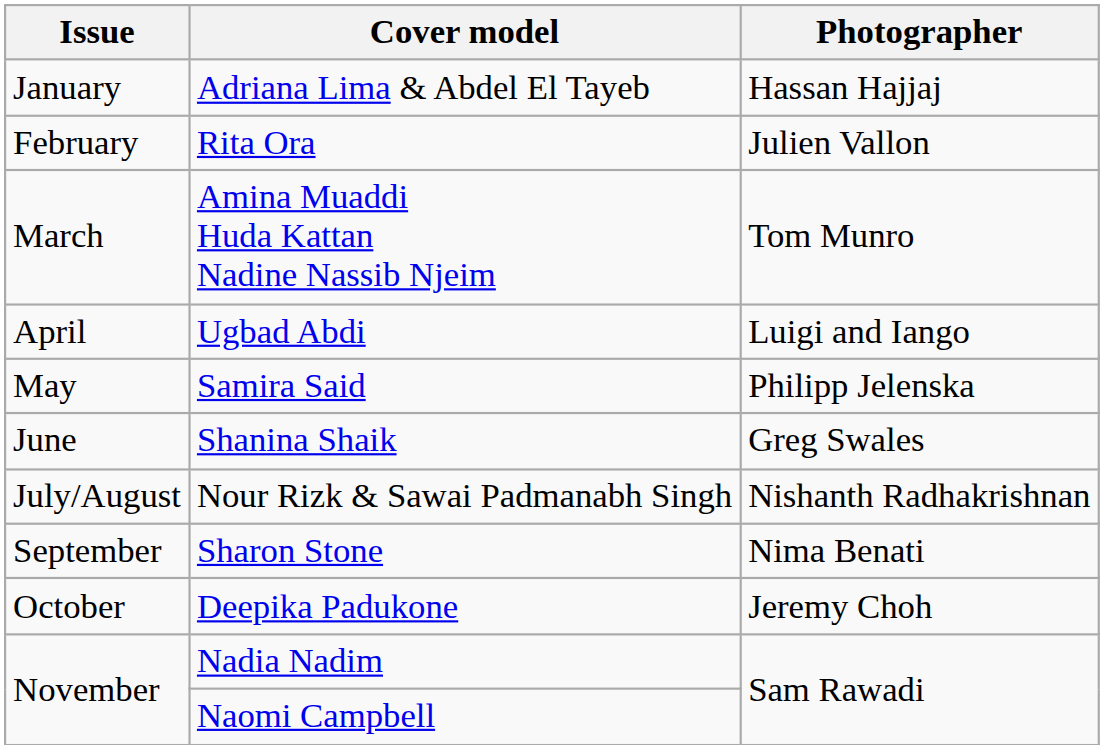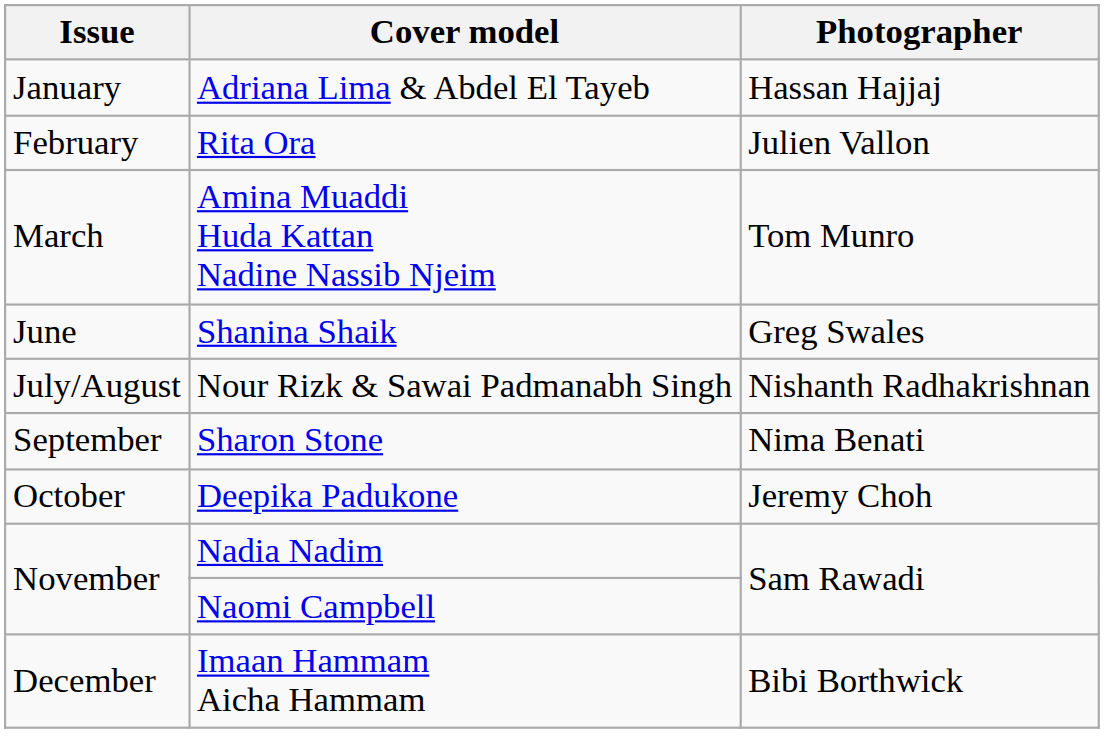 <table class="sortable wikitable">
 <tr>
 <th>Issue</th>
 <th>Cover model</th>
 <th>Photographer</th>
 </tr>
 <tr>
 <td>January</td>
 <td><a href='#'>Adriana Lima</a> & Abdel El Tayeb</td>
 <td>Hassan Hajjaj</td>
 </tr>
 <tr>
 <td>February</td>
 <td><a href='#'>Rita Ora</a></td>
 <td>Julien Vallon</td>
 </tr>
 <tr>
 <td>March</td>
 <td><a href='#'>Amina Muaddi</a> <br> <a href='#'>Huda Kattan</a> <br> <a href='#'>Nadine Nassib Njeim</a></td>
 <td>Tom Munro</td>
-</tr>
-<tr>
-<td>April</td>
-<td><a href='#'>Ugbad Abdi</a></td>
-<td>Luigi and Iango</td>
-</tr>
-<tr>
-<td>May</td>
-<td><a href='#'>Samira Said</a></td>
-<td>Philipp Jelenska</td>
 </tr>
 <tr>
 <td>June</td>
 <td><a href='#'>Shanina Shaik</a></td>
 <td>Greg Swales</td>
 </tr>
 <tr>
 <td>July/August</td>
 <td>Nour Rizk & Sawai Padmanabh Singh</td>
 <td>Nishanth Radhakrishnan</td>
 </tr>
 <tr>
 <td>September</td>
 <td><a href='#'>Sharon Stone</a></td>
 <td>Nima Benati</td>
 </tr>
 <tr>
 <td>October</td>
 <td><a href='#'>Deepika Padukone</a></td>
 <td>Jeremy Choh</td>
 </tr>
 <tr>
 <td rowspan="2">November</td>
 <td><a href='#'>Nadia Nadim</a></td>
 <td rowspan="2">Sam Rawadi</td>
 </tr>
 <tr>
 <td><a href='#'>Naomi Campbell</a></td>
 </tr>
+<tr>
+<td>December</td>
+<td><a href='#'>Imaan Hammam</a> <br>Aicha Hammam</td>
+<td>Bibi Borthwick</td>
+</tr>
 </table>
